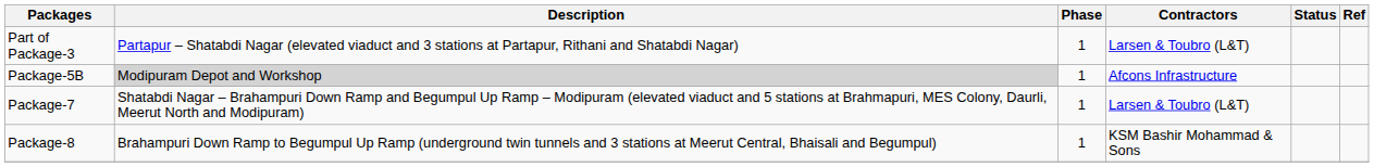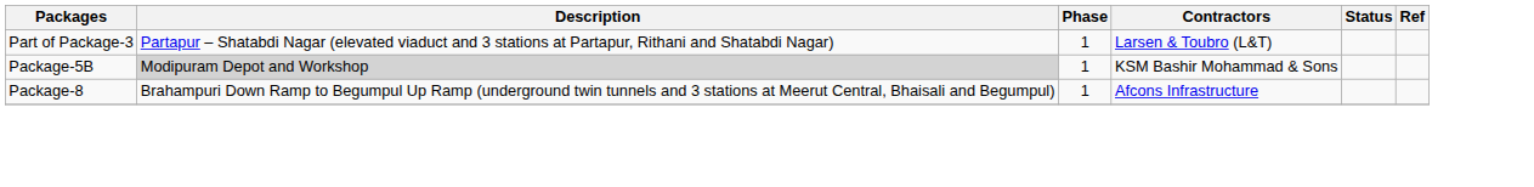 <table class="wikitable sortable">
 <tr>
 <th>Packages</th>
 <th>Description</th>
 <th>Phase</th>
 <th>Contractors</th>
 <th>Status</th>
 <th>Ref</th>
 </tr>
 <tr>
 <td>Part of Package-3</td>
 <td><a href='#'>Partapur</a> – Shatabdi Nagar (elevated viaduct and 3 stations at Partapur, Rithani and Shatabdi Nagar)</td>
 <td align="center">1</td>
 <td><a href='#'>Larsen & Toubro</a> (L&T)</td>
 <td></td>
 <td align="center"></td>
 </tr>
 <tr>
 <td>Package-5B</td>
 <td style="background: lightgrey;">Modipuram Depot and Workshop</td>
 <td align="center">1</td>
-<td><a href='#'>Afcons Infrastructure</a></td>
-<td></td>
-<td align="center"></td>
-</tr>
-<tr>
-<td>Package-7</td>
-<td>Shatabdi Nagar – Brahampuri Down Ramp and Begumpul Up Ramp – Modipuram (elevated viaduct and 5 stations at Brahmapuri, MES Colony, Daurli, Meerut North and Modipuram)</td>
-<td align="center">1</td>
-<td><a href='#'>Larsen & Toubro</a> (L&T)</td>
+<td>KSM Bashir Mohammad & Sons</td>
 <td></td>
 <td align="center"></td>
 </tr>
 <tr>
 <td>Package-8</td>
 <td>Brahampuri Down Ramp to Begumpul Up Ramp (underground twin tunnels and 3 stations at Meerut Central, Bhaisali and Begumpul)</td>
 <td align="center">1</td>
-<td>KSM Bashir Mohammad & Sons</td>
+<td><a href='#'>Afcons Infrastructure</a></td>
 <td></td>
 <td align="center"></td>
 </tr>
 <tr>
 </tr>
 </table>
